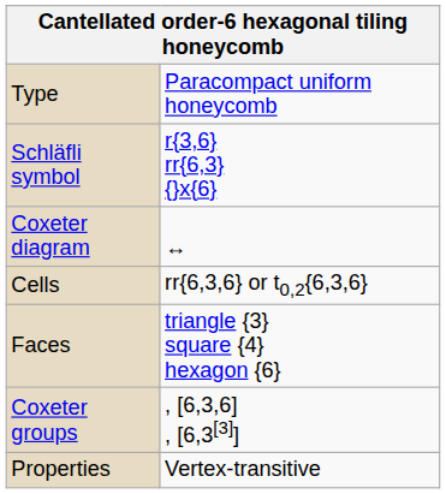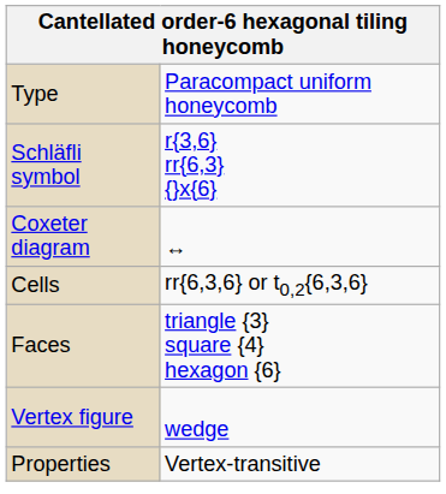 <table class="wikitable" align="right" style="margin-left:10px" width="320">
 <tr>
 <th bgcolor=#e7dcc3 colspan=2>Cantellated order-6 hexagonal tiling honeycomb</th>
 </tr>
 <tr>
 <td bgcolor=#e7dcc3>Type</td>
 <td><a href='#'>Paracompact uniform honeycomb</a></td>
 </tr>
 <tr>
 <td bgcolor=#e7dcc3><a href='#'>Schläfli symbol</a></td>
 <td><a href='#'>r{3,6}</a> <br><a href='#'>rr{6,3}</a> <br><a href='#'>{}x{6}</a> </td>
 </tr>
 <tr>
 <td bgcolor=#e7dcc3><a href='#'>Coxeter diagram</a></td>
 <td><br> ↔ </td>
 </tr>
 <tr>
 <td bgcolor=#e7dcc3>Cells</td>
 <td>rr{6,3,6} or t<sub>0,2</sub>{6,3,6}</td>
 </tr>
 <tr>
 <td bgcolor=#e7dcc3>Faces</td>
 <td><a href='#'>triangle</a> {3}<br><a href='#'>square</a> {4}<br><a href='#'>hexagon</a> {6}</td>
 </tr>
 <tr>
-<td bgcolor=#e7dcc3><a href='#'>Coxeter groups</a></td>
-<td>, [6,3,6]<br>, [6,3<sup>[3]</sup>]</td>
+<td bgcolor=#e7dcc3><a href='#'>Vertex figure</a></td>
+<td><br><a href='#'>wedge</a></td>
 </tr>
 <tr>
 <td bgcolor=#e7dcc3>Properties</td>
 <td>Vertex-transitive</td>
 </tr>
 </table>
